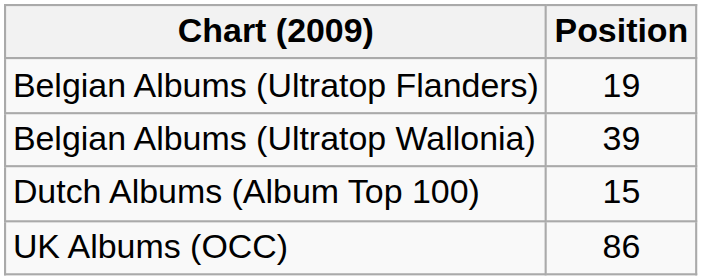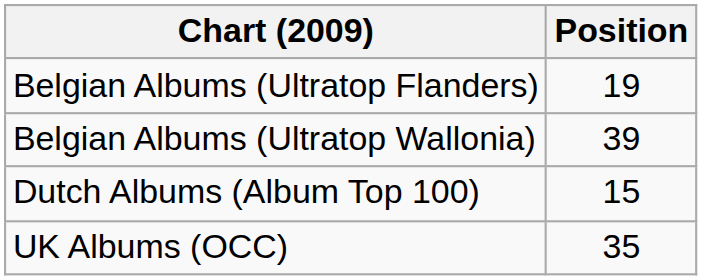 <table class="wikitable sortable">
 <tr>
 <th>Chart (2009)</th>
 <th>Position</th>
 </tr>
 <tr>
 <td>Belgian Albums (Ultratop Flanders)</td>
 <td align="center">19</td>
 </tr>
 <tr>
 <td>Belgian Albums (Ultratop Wallonia)</td>
 <td align="center">39</td>
 </tr>
 <tr>
 <td>Dutch Albums (Album Top 100)</td>
 <td align="center">15</td>
 </tr>
 <tr>
 <td>UK Albums (OCC)</td>
-<td align="center">86</td>
+<td align="center">35</td>
 </tr>
 </table>
